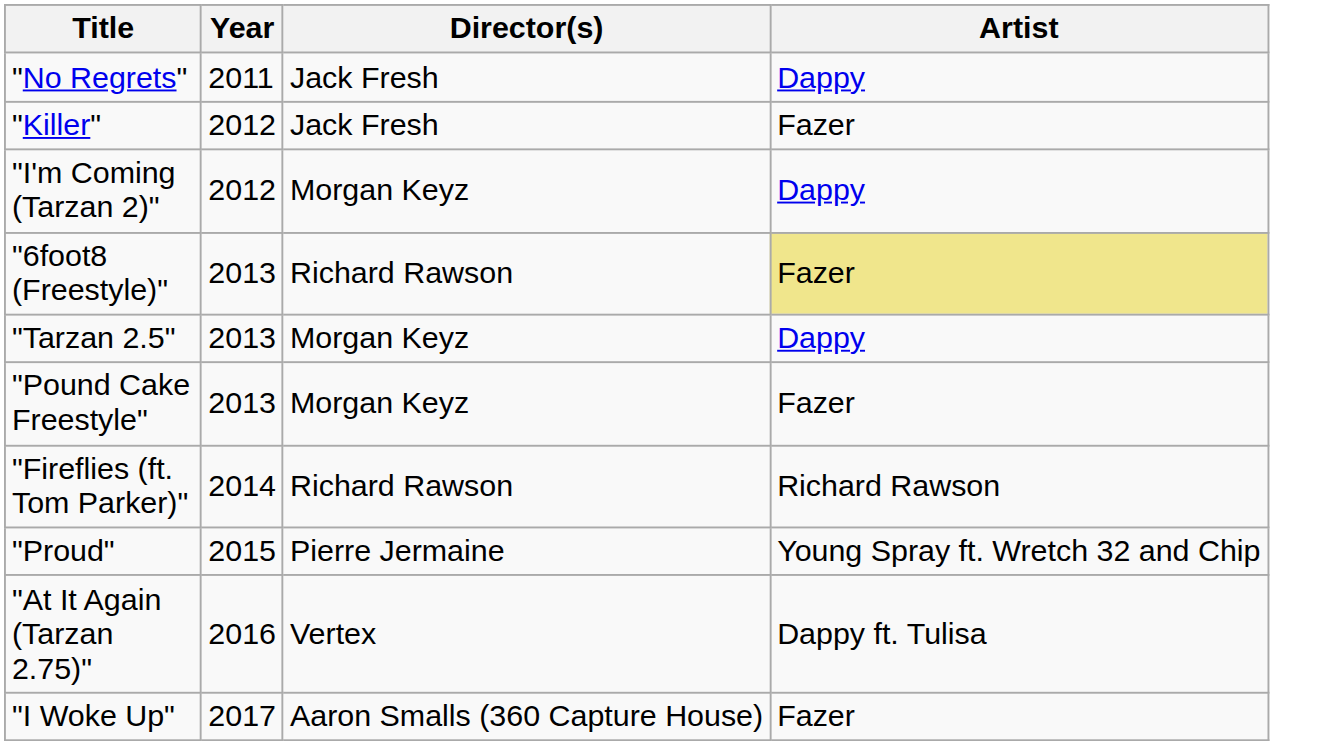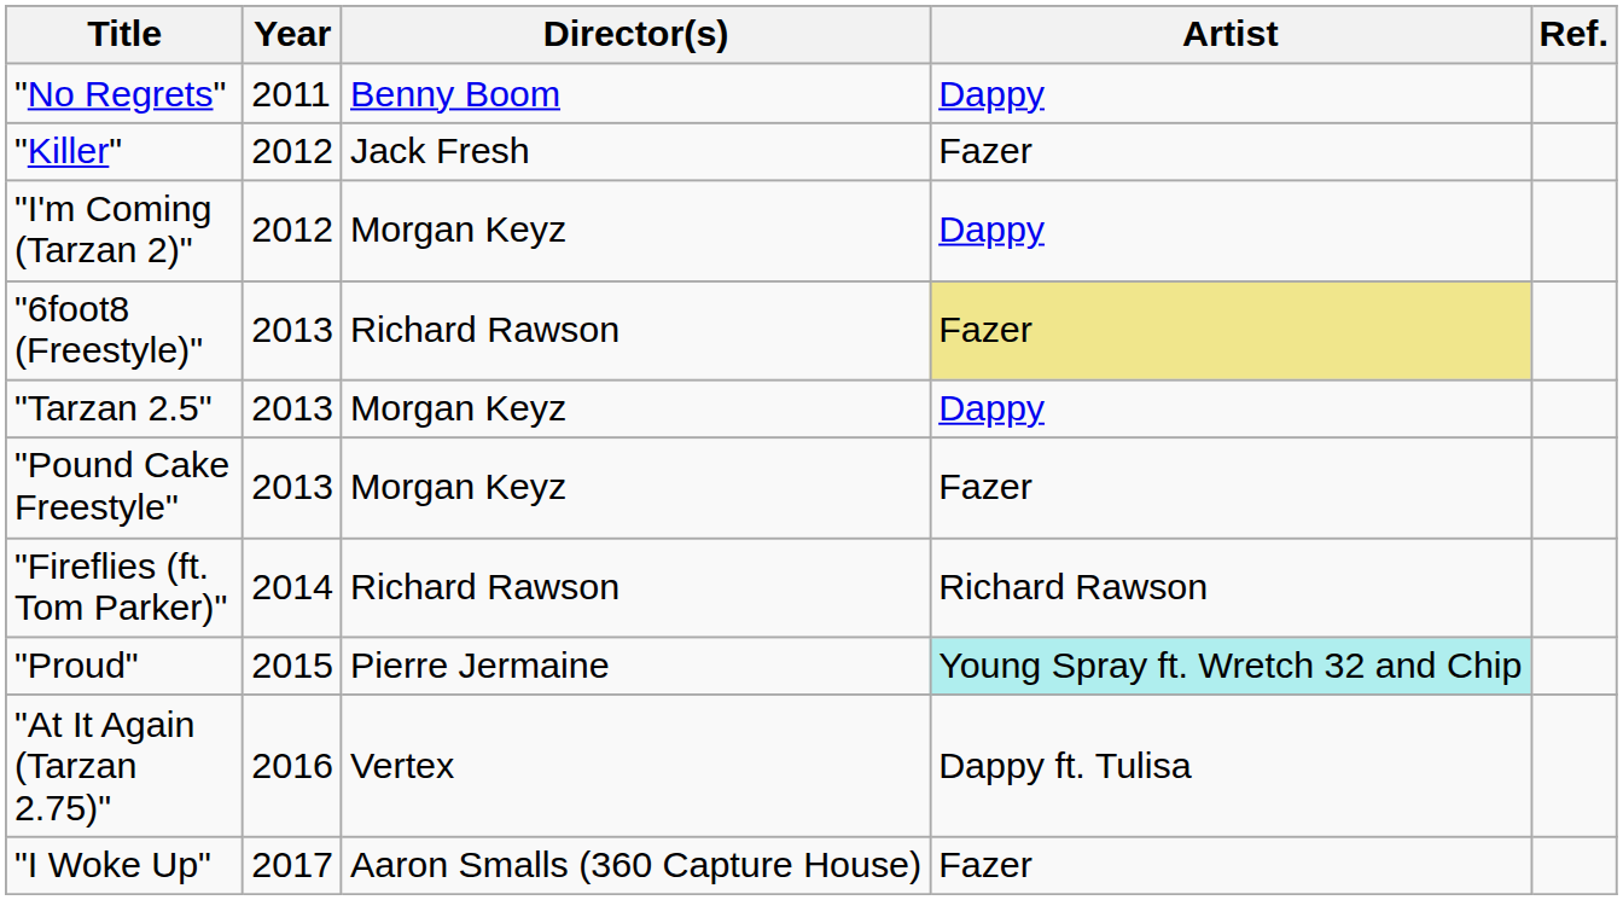 <table class="wikitable sortable">
 <tr>
 <th scope="col" style="width:6em;">Title</th>
 <th scope="col">Year</th>
 <th scope="col">Director(s)</th>
 <th scope="col">Artist</th>
+<th scope="col">Ref.</th>
 </tr>
 <tr>
 <td>"<a href='#'>No Regrets</a>"</td>
 <td>2011</td>
-<td>Jack Fresh</td>
+<td><a href='#'>Benny Boom</a></td>
 <td><a href='#'>Dappy</a></td>
+<td></td>
 </tr>
 <tr>
 <td>"<a href='#'>Killer</a>"</td>
 <td>2012</td>
 <td>Jack Fresh</td>
 <td>Fazer</td>
+<td></td>
 </tr>
 <tr>
 <td>"I'm Coming (Tarzan 2)"</td>
 <td>2012</td>
 <td>Morgan Keyz</td>
 <td><a href='#'>Dappy</a></td>
+<td></td>
 </tr>
 <tr>
 <td>"6foot8 (Freestyle)"</td>
 <td>2013</td>
 <td>Richard Rawson</td>
 <td style="background: khaki;">Fazer</td>
+<td></td>
 </tr>
 <tr>
 <td>"Tarzan 2.5"</td>
 <td>2013</td>
 <td>Morgan Keyz</td>
 <td><a href='#'>Dappy</a></td>
+<td></td>
 </tr>
 <tr>
 <td>"Pound Cake Freestyle"</td>
 <td>2013</td>
 <td>Morgan Keyz</td>
 <td>Fazer</td>
+<td></td>
 </tr>
 <tr>
 <td>"Fireflies (ft. Tom Parker)"</td>
 <td>2014</td>
 <td>Richard Rawson</td>
 <td>Richard Rawson</td>
+<td></td>
 </tr>
 <tr>
 <td>"Proud"</td>
 <td>2015</td>
 <td>Pierre Jermaine</td>
-<td>Young Spray ft. Wretch 32 and Chip</td>
+<td style="background: paleturquoise;">Young Spray ft. Wretch 32 and Chip</td>
+<td></td>
 </tr>
 <tr>
 <td>"At It Again (Tarzan 2.75)"</td>
 <td>2016</td>
 <td>Vertex</td>
 <td>Dappy ft. Tulisa</td>
+<td></td>
 </tr>
 <tr>
 <td>"I Woke Up"</td>
 <td>2017</td>
 <td>Aaron Smalls (360 Capture House)</td>
 <td>Fazer</td>
+<td></td>
 </tr>
 </table>
